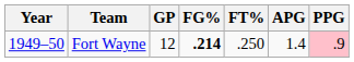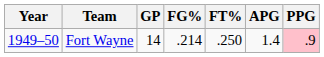 <table class="wikitable sortable" style="font-size:95%; text-align:right;">
 <tr>
 <th>Year</th>
 <th>Team</th>
 <th>GP</th>
 <th>FG%</th>
 <th>FT%</th>
 <th>APG</th>
 <th>PPG</th>
 </tr>
 <tr>
 <td style="text-align:left;"><a href='#'>1949–50</a></td>
 <td style="text-align:left;"><a href='#'>Fort Wayne</a></td>
-<td>12</td>
-<td><strong>.214</strong></td>
+<td>14</td>
+<td>.214</td>
 <td>.250</td>
 <td>1.4</td>
 <td style="background: pink;">.9</td>
 </tr>
 </table>
